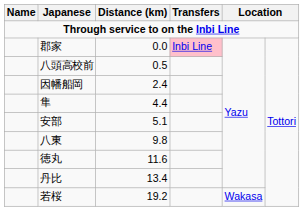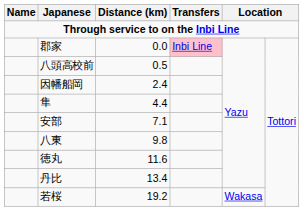 <table class="wikitable">
 <tr>
 <th>Name</th>
 <th>Japanese</th>
 <th>Distance (km)</th>
 <th>Transfers</th>
 <th colspan="2">Location</th>
 </tr>
 <tr>
 <td align="center" colspan="6"><strong>Through service to  on the <a href='#'>Inbi Line</a></strong></td>
 </tr>
 <tr>
 <td></td>
 <td>郡家</td>
 <td style="text-align:right;">0.0</td>
 <td style="background: pink;"> <a href='#'>Inbi Line</a></td>
 <td rowspan="8"><a href='#'>Yazu</a></td>
 <td rowspan="9"><a href='#'>Tottori</a></td>
 </tr>
 <tr>
 <td></td>
 <td>八頭高校前</td>
 <td style="text-align:right;">0.5</td>
 <td> </td>
 </tr>
 <tr>
 <td></td>
 <td>因幡船岡</td>
 <td style="text-align:right;">2.4</td>
 <td> </td>
 </tr>
 <tr>
 <td></td>
 <td>隼</td>
 <td style="text-align:right;">4.4</td>
 <td> </td>
 </tr>
 <tr>
 <td></td>
 <td>安部</td>
-<td style="text-align:right;">5.1</td>
+<td style="text-align:right;">7.1</td>
 <td> </td>
 </tr>
 <tr>
 <td></td>
 <td>八東</td>
 <td style="text-align:right;">9.8</td>
 <td> </td>
 </tr>
 <tr>
 <td></td>
 <td>徳丸</td>
 <td style="text-align:right;">11.6</td>
 <td> </td>
 </tr>
 <tr>
 <td></td>
 <td>丹比</td>
 <td style="text-align:right;">13.4</td>
 <td> </td>
 </tr>
 <tr>
 <td></td>
 <td>若桜</td>
 <td style="text-align:right;">19.2</td>
 <td> </td>
 <td><a href='#'>Wakasa</a></td>
 </tr>
 </table>
